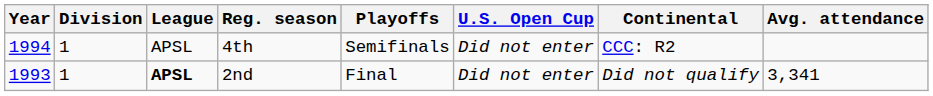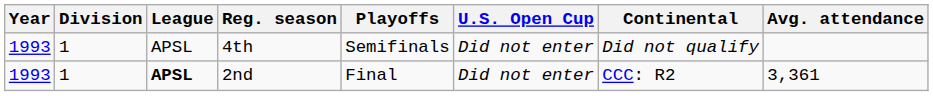 <table class="wikitable">
 <tr>
 <th>Year</th>
 <th>Division</th>
 <th>League</th>
 <th>Reg. season</th>
 <th>Playoffs</th>
 <th><a href='#'>U.S. Open Cup</a></th>
 <th>Continental</th>
 <th>Avg. attendance</th>
 </tr>
 <tr>
-<td><a href='#'>1994</a></td>
+<td><a href='#'>1993</a></td>
 <td>1</td>
 <td>APSL</td>
 <td>4th</td>
 <td>Semifinals</td>
 <td><em>Did not enter</em></td>
-<td><a href='#'>CCC</a>: R2</td>
+<td><em>Did not qualify</em></td>
 <td></td>
 </tr>
 <tr>
 <td><a href='#'>1993</a></td>
 <td>1</td>
 <td><strong>APSL</strong></td>
 <td>2nd</td>
 <td>Final</td>
 <td><em>Did not enter</em></td>
-<td><em>Did not qualify</em></td>
-<td>3,341</td>
+<td><a href='#'>CCC</a>: R2</td>
+<td>3,361</td>
 </tr>
 </table>
